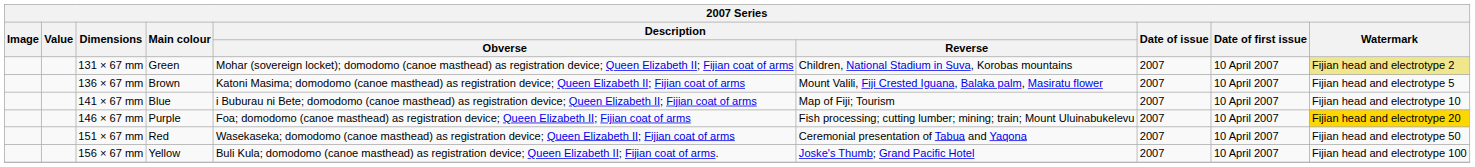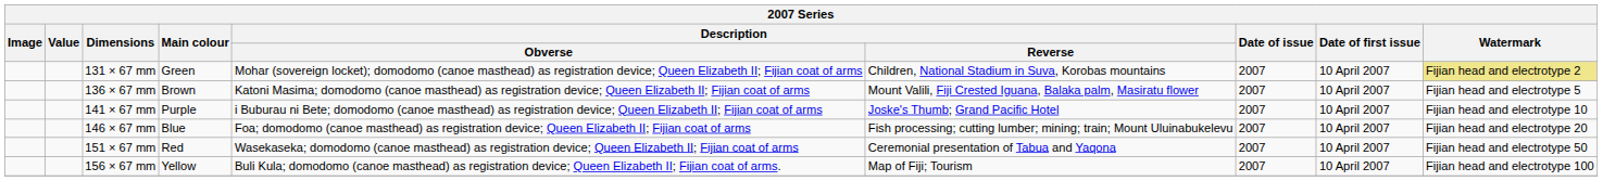 <table class="wikitable" style="font-size: 90%">
 <tr>
 <th colspan=9>2007 Series</th>
 </tr>
 <tr>
 <th rowspan=2>Image</th>
 <th rowspan=2>Value</th>
 <th rowspan=2>Dimensions</th>
 <th rowspan=2>Main colour</th>
 <th colspan=2>Description</th>
 <th rowspan=2>Date of issue</th>
 <th rowspan=2>Date of first issue</th>
 <th rowspan=2>Watermark</th>
 </tr>
 <tr>
 <th>Obverse</th>
 <th>Reverse</th>
 </tr>
 <tr>
 <td></td>
 <td></td>
 <td>131 × 67 mm</td>
 <td>Green</td>
 <td>Mohar (sovereign locket); domodomo (canoe masthead) as registration device; <a href='#'>Queen Elizabeth II</a>; <a href='#'>Fijian coat of arms</a></td>
 <td>Children, <a href='#'>National Stadium in Suva</a>, Korobas mountains</td>
 <td>2007</td>
 <td>10 April 2007</td>
 <td style="background: khaki;">Fijian head and electrotype 2</td>
 </tr>
 <tr>
 <td></td>
 <td></td>
 <td>136 × 67 mm</td>
 <td>Brown</td>
 <td>Katoni Masima; domodomo (canoe masthead) as registration device; <a href='#'>Queen Elizabeth II</a>; <a href='#'>Fijian coat of arms</a></td>
 <td>Mount Valili, <a href='#'>Fiji Crested Iguana</a>, <a href='#'>Balaka palm</a>, <a href='#'>Masiratu flower</a></td>
 <td>2007</td>
 <td>10 April 2007</td>
 <td>Fijian head and electrotype 5</td>
 </tr>
 <tr>
 <td></td>
 <td></td>
 <td>141 × 67 mm</td>
-<td>Blue</td>
+<td>Purple</td>
 <td>i Buburau ni Bete; domodomo (canoe masthead) as registration device; <a href='#'>Queen Elizabeth II</a>; <a href='#'>Fijian coat of arms</a></td>
-<td>Map of Fiji; Tourism</td>
+<td><a href='#'>Joske's Thumb</a>; <a href='#'>Grand Pacific Hotel</a></td>
 <td>2007</td>
 <td>10 April 2007</td>
 <td>Fijian head and electrotype 10</td>
 </tr>
 <tr>
 <td> </td>
 <td></td>
 <td>146 × 67 mm</td>
-<td>Purple</td>
+<td>Blue</td>
 <td>Foa; domodomo (canoe masthead) as registration device; <a href='#'>Queen Elizabeth II</a>; <a href='#'>Fijian coat of arms</a></td>
 <td>Fish processing; cutting lumber; mining; train; Mount Uluinabukelevu</td>
 <td>2007</td>
 <td>10 April 2007</td>
-<td style="background: gold;">Fijian head and electrotype 20</td>
+<td>Fijian head and electrotype 20</td>
 </tr>
 <tr>
 <td> </td>
 <td></td>
 <td>151 × 67 mm</td>
 <td>Red</td>
 <td>Wasekaseka; domodomo (canoe masthead) as registration device; <a href='#'>Queen Elizabeth II</a>; <a href='#'>Fijian coat of arms</a></td>
 <td>Ceremonial presentation of <a href='#'>Tabua</a> and <a href='#'>Yaqona</a></td>
 <td>2007</td>
 <td>10 April 2007</td>
 <td>Fijian head and electrotype 50</td>
 </tr>
 <tr>
 <td></td>
 <td></td>
 <td>156 × 67 mm</td>
 <td>Yellow</td>
 <td>Buli Kula; domodomo (canoe masthead) as registration device; <a href='#'>Queen Elizabeth II</a>; <a href='#'>Fijian coat of arms</a>.</td>
-<td><a href='#'>Joske's Thumb</a>; <a href='#'>Grand Pacific Hotel</a></td>
+<td>Map of Fiji; Tourism</td>
 <td>2007</td>
 <td>10 April 2007</td>
 <td>Fijian head and electrotype 100</td>
 </tr>
 <tr>
 </tr>
 </table>
